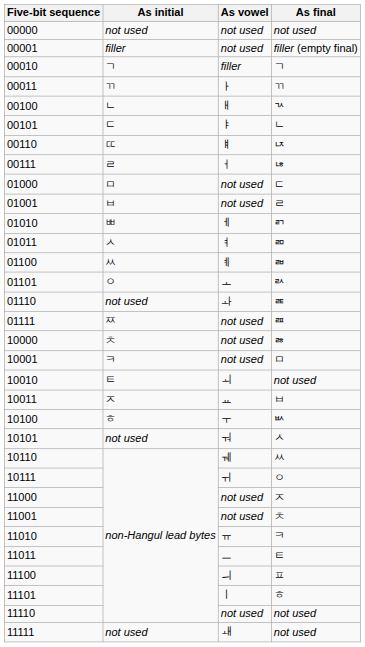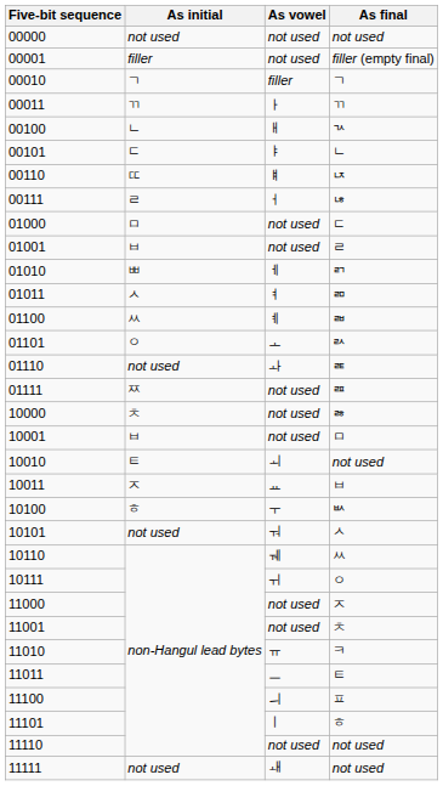 <table class="wikitable">
 <tr>
 <th>Five-bit sequence</th>
 <th>As initial</th>
 <th>As vowel</th>
 <th>As final</th>
 </tr>
 <tr>
 <td>00000</td>
 <td><em>not used</em></td>
 <td><em>not used</em></td>
 <td><em>not used</em></td>
 </tr>
 <tr>
 <td>00001</td>
 <td><em>filler</em></td>
 <td><em>not used</em></td>
 <td><em>filler</em> (empty final)</td>
 </tr>
 <tr>
 <td>00010</td>
 <td>ㄱ</td>
 <td><em>filler</em></td>
 <td>ㄱ</td>
 </tr>
 <tr>
 <td>00011</td>
 <td>ㄲ</td>
 <td>ㅏ</td>
 <td>ㄲ</td>
 </tr>
 <tr>
 <td>00100</td>
 <td>ㄴ</td>
 <td>ㅐ</td>
 <td>ㄳ</td>
 </tr>
 <tr>
 <td>00101</td>
 <td>ㄷ</td>
 <td>ㅑ</td>
 <td>ㄴ</td>
 </tr>
 <tr>
 <td>00110</td>
 <td>ㄸ</td>
 <td>ㅒ</td>
 <td>ㄵ</td>
 </tr>
 <tr>
 <td>00111</td>
 <td>ㄹ</td>
 <td>ㅓ</td>
 <td>ㄶ</td>
 </tr>
 <tr>
 <td>01000</td>
 <td>ㅁ</td>
 <td><em>not used</em></td>
 <td>ㄷ</td>
 </tr>
 <tr>
 <td>01001</td>
 <td>ㅂ</td>
 <td><em>not used</em></td>
 <td>ㄹ</td>
 </tr>
 <tr>
 <td>01010</td>
 <td>ㅃ</td>
 <td>ㅔ</td>
 <td>ㄺ</td>
 </tr>
 <tr>
 <td>01011</td>
 <td>ㅅ</td>
 <td>ㅕ</td>
 <td>ㄻ</td>
 </tr>
 <tr>
 <td>01100</td>
 <td>ㅆ</td>
 <td>ㅖ</td>
 <td>ㄼ</td>
 </tr>
 <tr>
 <td>01101</td>
 <td>ㅇ</td>
 <td>ㅗ</td>
 <td>ㄽ</td>
 </tr>
 <tr>
 <td>01110</td>
 <td><em>not used</em></td>
 <td>ㅘ</td>
 <td>ㄾ</td>
 </tr>
 <tr>
 <td>01111</td>
 <td>ㅉ</td>
 <td><em>not used</em></td>
 <td>ㄿ</td>
 </tr>
 <tr>
 <td>10000</td>
 <td>ㅊ</td>
 <td><em>not used</em></td>
 <td>ㅀ</td>
 </tr>
 <tr>
 <td>10001</td>
-<td>ㅋ</td>
+<td>ㅂ</td>
 <td><em>not used</em></td>
 <td>ㅁ</td>
 </tr>
 <tr>
 <td>10010</td>
 <td>ㅌ</td>
 <td>ㅚ</td>
 <td><em>not used</em></td>
 </tr>
 <tr>
 <td>10011</td>
 <td>ㅈ</td>
 <td>ㅛ</td>
 <td>ㅂ</td>
 </tr>
 <tr>
 <td>10100</td>
 <td>ㅎ</td>
 <td>ㅜ</td>
 <td>ㅄ</td>
 </tr>
 <tr>
 <td>10101</td>
 <td><em>not used</em></td>
 <td>ㅝ</td>
 <td>ㅅ</td>
 </tr>
 <tr>
 <td>10110</td>
 <td rowspan="9"><em>non-Hangul lead bytes</em></td>
 <td>ㅞ</td>
 <td>ㅆ</td>
 </tr>
 <tr>
 <td>10111</td>
 <td>ㅟ</td>
 <td>ㅇ</td>
 </tr>
 <tr>
 <td>11000</td>
 <td><em>not used</em></td>
 <td>ㅈ</td>
 </tr>
 <tr>
 <td>11001</td>
 <td><em>not used</em></td>
 <td>ㅊ</td>
 </tr>
 <tr>
 <td>11010</td>
 <td>ㅠ</td>
 <td>ㅋ</td>
 </tr>
 <tr>
 <td>11011</td>
 <td>ㅡ</td>
 <td>ㅌ</td>
 </tr>
 <tr>
 <td>11100</td>
 <td>ㅢ</td>
 <td>ㅍ</td>
 </tr>
 <tr>
 <td>11101</td>
 <td>ㅣ</td>
 <td>ㅎ</td>
 </tr>
 <tr>
 <td>11110</td>
 <td><em>not used</em></td>
 <td><em>not used</em></td>
 </tr>
 <tr>
 <td>11111</td>
 <td><em>not used</em></td>
 <td>ㅙ</td>
 <td><em>not used</em></td>
 </tr>
 </table>
